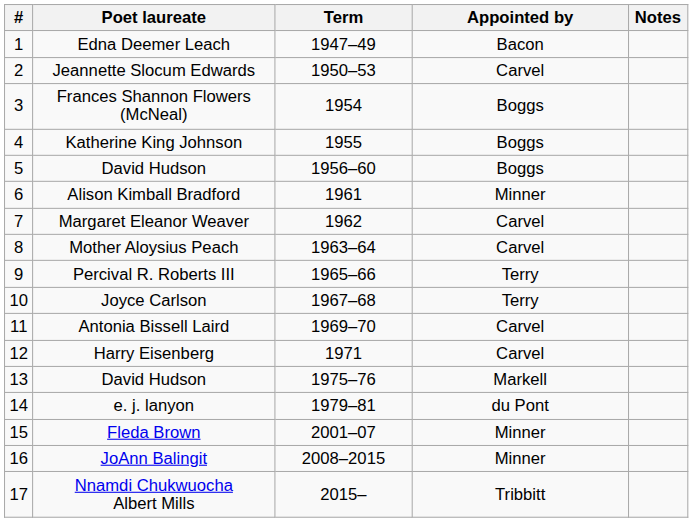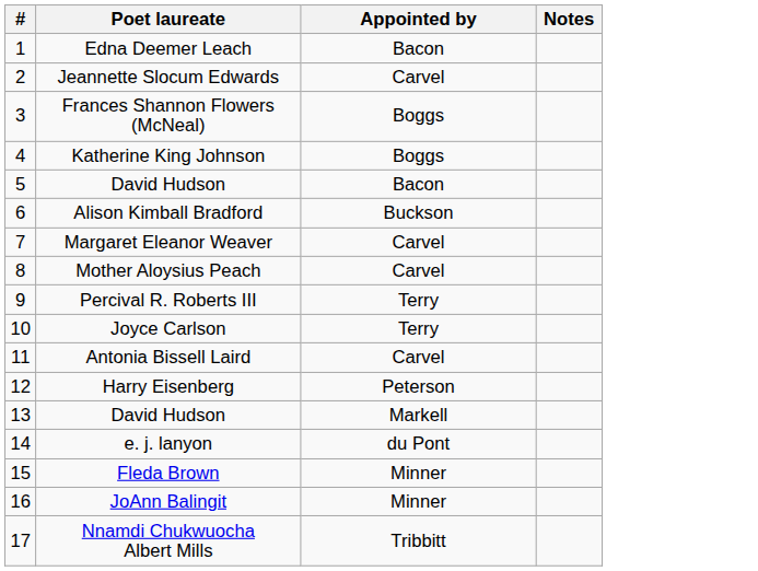 <table class="wikitable" style="text-align:center">
 <tr>
 <th scope="col" style="width:20px;">#</th>
 <th scope="col" style="width:225px;">Poet laureate</th>
-<th scope="col" style="width:125px;">Term</th>
 <th scope="col" style="width:200px;">Appointed by</th>
 <th scope="col" style="width:50px;">Notes</th>
 </tr>
 <tr>
 <td>1</td>
 <td>Edna Deemer Leach</td>
-<td>1947–49</td>
 <td>Bacon</td>
 <td></td>
 </tr>
 <tr>
 <td>2</td>
 <td>Jeannette Slocum Edwards</td>
-<td>1950–53</td>
 <td>Carvel</td>
 <td></td>
 </tr>
 <tr>
 <td>3</td>
 <td>Frances Shannon Flowers (McNeal)</td>
-<td>1954</td>
 <td>Boggs</td>
 <td></td>
 </tr>
 <tr>
 <td>4</td>
 <td>Katherine King Johnson</td>
-<td>1955</td>
 <td>Boggs</td>
 <td></td>
 </tr>
 <tr>
 <td>5</td>
 <td>David Hudson</td>
-<td>1956–60</td>
-<td>Boggs</td>
+<td>Bacon</td>
 <td></td>
 </tr>
 <tr>
 <td>6</td>
 <td>Alison Kimball Bradford</td>
-<td>1961</td>
-<td>Minner</td>
+<td>Buckson</td>
 <td></td>
 </tr>
 <tr>
 <td>7</td>
 <td>Margaret Eleanor Weaver</td>
-<td>1962</td>
 <td>Carvel</td>
 <td></td>
 </tr>
 <tr>
 <td>8</td>
 <td>Mother Aloysius Peach</td>
-<td>1963–64</td>
 <td>Carvel</td>
 <td></td>
 </tr>
 <tr>
 <td>9</td>
 <td>Percival R. Roberts III</td>
-<td>1965–66</td>
 <td>Terry</td>
 <td></td>
 </tr>
 <tr>
 <td>10</td>
 <td>Joyce Carlson</td>
-<td>1967–68</td>
 <td>Terry</td>
 <td></td>
 </tr>
 <tr>
 <td>11</td>
 <td>Antonia Bissell Laird</td>
-<td>1969–70</td>
 <td>Carvel</td>
 <td></td>
 </tr>
 <tr>
 <td>12</td>
 <td>Harry Eisenberg</td>
-<td>1971</td>
-<td>Carvel</td>
+<td>Peterson</td>
 <td></td>
 </tr>
 <tr>
 <td>13</td>
 <td>David Hudson</td>
-<td>1975–76</td>
 <td>Markell</td>
 <td></td>
 </tr>
 <tr>
 <td>14</td>
 <td>e. j. lanyon</td>
-<td>1979–81</td>
 <td>du Pont</td>
 <td></td>
 </tr>
 <tr>
 <td>15</td>
 <td><a href='#'>Fleda Brown</a></td>
-<td>2001–07</td>
 <td>Minner</td>
 <td></td>
 </tr>
 <tr>
 <td>16</td>
 <td><a href='#'>JoAnn Balingit</a></td>
-<td>2008–2015</td>
 <td>Minner</td>
 <td></td>
 </tr>
 <tr>
 <td>17</td>
 <td><a href='#'>Nnamdi Chukwuocha</a><br>Albert Mills</td>
-<td>2015–</td>
 <td>Tribbitt</td>
 <td></td>
 </tr>
 </table>
